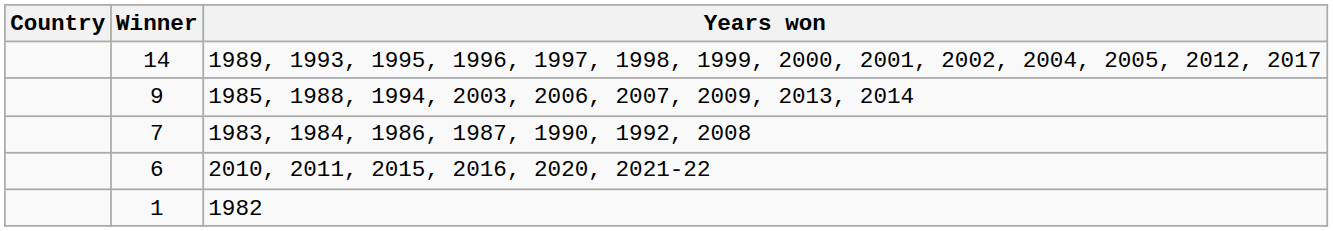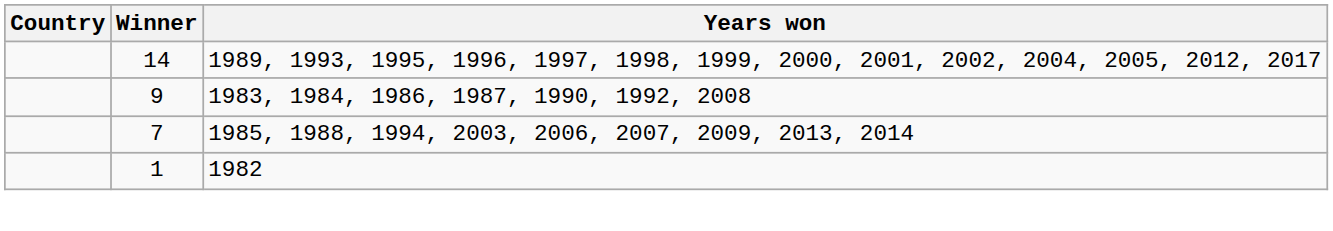 <table class=wikitable>
 <tr>
 <th>Country</th>
 <th>Winner</th>
 <th>Years won</th>
 </tr>
 <tr>
 <td></td>
 <td align="center">14</td>
 <td>1989, 1993, 1995, 1996, 1997, 1998, 1999, 2000, 2001, 2002, 2004, 2005, 2012, 2017</td>
 </tr>
 <tr>
 <td></td>
 <td align="center">9</td>
-<td>1985, 1988, 1994, 2003, 2006, 2007, 2009, 2013, 2014</td>
+<td>1983, 1984, 1986, 1987, 1990, 1992, 2008</td>
 </tr>
 <tr>
 <td></td>
 <td align="center">7</td>
-<td>1983, 1984, 1986, 1987, 1990, 1992, 2008</td>
-</tr>
-<tr>
-<td></td>
-<td align="center">6</td>
-<td>2010, 2011, 2015, 2016, 2020, 2021-22</td>
+<td>1985, 1988, 1994, 2003, 2006, 2007, 2009, 2013, 2014</td>
 </tr>
 <tr>
 <td></td>
 <td align="center">1</td>
 <td>1982</td>
 </tr>
 </table>
